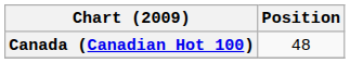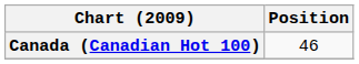 <table class="wikitable plainrowheaders" style="text-align:center">
 <tr>
 <th scope="col">Chart (2009)</th>
 <th scope="col">Position</th>
 </tr>
 <tr>
 <th scope="row">Canada (<a href='#'>Canadian Hot 100</a>)</th>
-<td>48</td>
+<td>46</td>
 </tr>
 <tr>
 </tr>
 </table>
